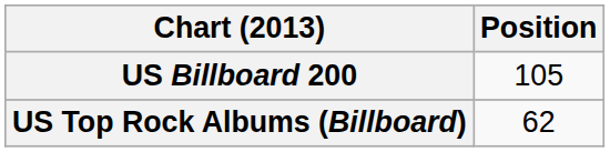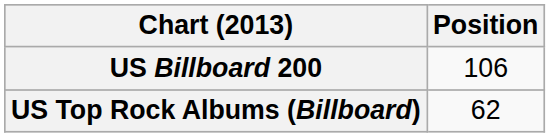 <table class="wikitable sortable plainrowheaders" style="text-align:center">
 <tr>
 <th scope="col">Chart (2013)</th>
 <th scope="col">Position</th>
 </tr>
 <tr>
 <th scope="row">US <em>Billboard</em> 200</th>
-<td>105</td>
+<td>106</td>
 </tr>
 <tr>
 <th scope="row">US Top Rock Albums (<em>Billboard</em>)</th>
 <td>62</td>
 </tr>
 </table>
